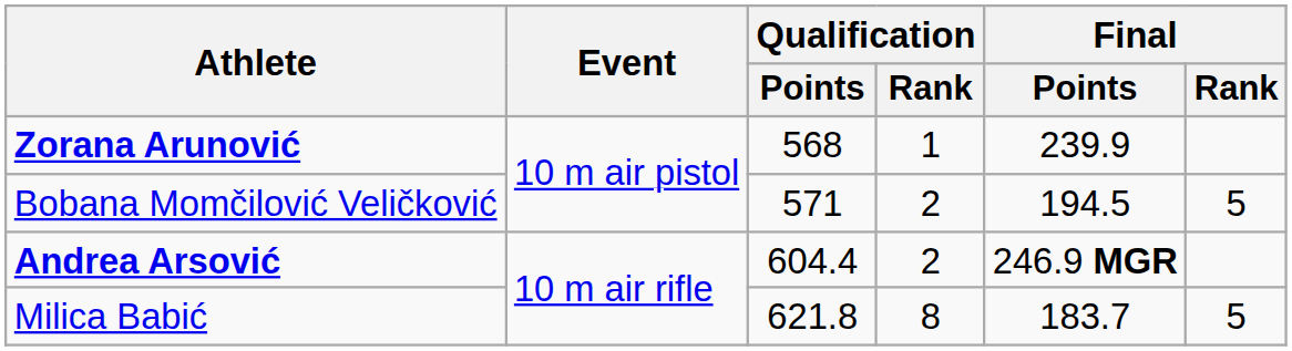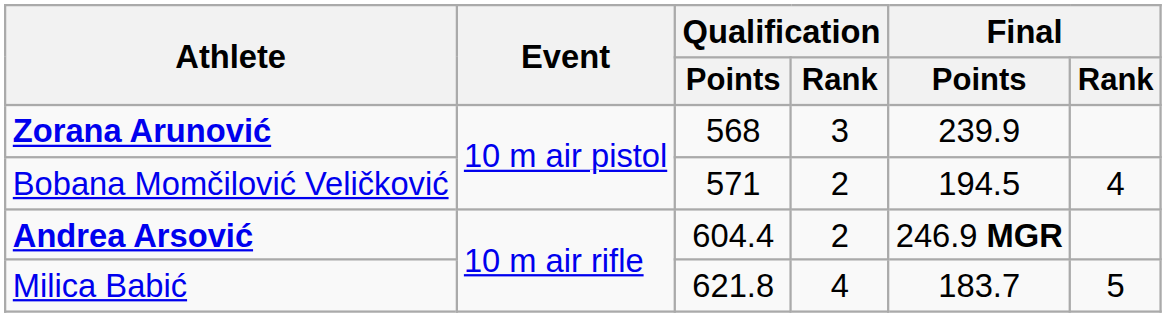 <table class="wikitable" style="font-size:90%">
 <tr>
 <th rowspan="2">Athlete</th>
 <th rowspan="2">Event</th>
 <th colspan=2>Qualification</th>
 <th colspan=2>Final</th>
 </tr>
 <tr style="font-size:95%">
 <th>Points</th>
 <th>Rank</th>
 <th>Points</th>
 <th>Rank</th>
 </tr>
 <tr align=center>
 <td align=left><strong><a href='#'>Zorana Arunović</a></strong></td>
 <td align=left rowspan=2><a href='#'>10 m air pistol</a></td>
 <td>568</td>
-<td>1</td>
+<td>3</td>
 <td>239.9</td>
 <td></td>
 </tr>
 <tr align=center>
 <td align=left><a href='#'>Bobana Momčilović Veličković</a></td>
 <td>571</td>
 <td>2</td>
 <td>194.5</td>
-<td>5</td>
+<td>4</td>
 </tr>
 <tr align=center>
 <td align=left><strong><a href='#'>Andrea Arsović</a></strong></td>
 <td align=left rowspan=2><a href='#'>10 m air rifle</a></td>
 <td>604.4</td>
 <td>2</td>
 <td>246.9 <strong>MGR</strong></td>
 <td></td>
 </tr>
 <tr align=center>
 <td align=left><a href='#'>Milica Babić</a></td>
 <td>621.8</td>
-<td>8</td>
+<td>4</td>
 <td>183.7</td>
 <td>5</td>
 </tr>
 </table>
